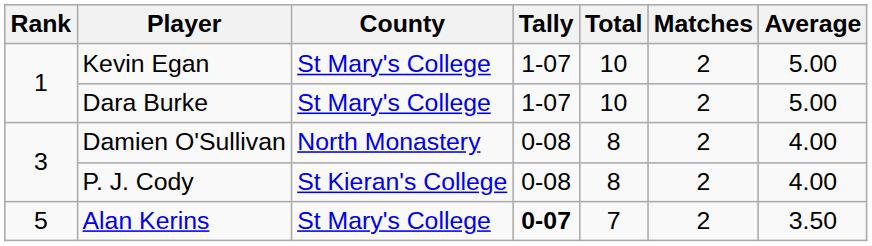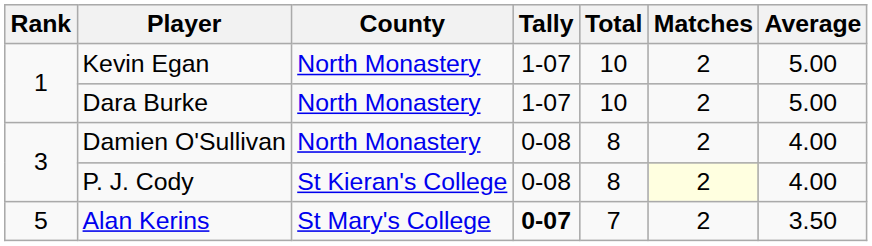 <table class="wikitable">
 <tr>
 <th>Rank</th>
 <th>Player</th>
 <th>County</th>
 <th>Tally</th>
 <th>Total</th>
 <th>Matches</th>
 <th>Average</th>
 </tr>
 <tr>
 <td rowspan=2 align=center>1</td>
 <td>Kevin Egan</td>
-<td><a href='#'>St Mary's College</a></td>
+<td><a href='#'>North Monastery</a></td>
 <td align=center>1-07</td>
 <td align=center>10</td>
 <td align=center>2</td>
 <td align=center>5.00</td>
 </tr>
 <tr>
 <td>Dara Burke</td>
-<td><a href='#'>St Mary's College</a></td>
+<td><a href='#'>North Monastery</a></td>
 <td align=center>1-07</td>
 <td align=center>10</td>
 <td align=center>2</td>
 <td align=center>5.00</td>
 </tr>
 <tr>
 <td rowspan=2 align=center>3</td>
 <td>Damien O'Sullivan</td>
 <td><a href='#'>North Monastery</a></td>
 <td align=center>0-08</td>
 <td align=center>8</td>
 <td align=center>2</td>
 <td align=center>4.00</td>
 </tr>
 <tr>
 <td>P. J. Cody</td>
 <td><a href='#'>St Kieran's College</a></td>
 <td align=center>0-08</td>
 <td align=center>8</td>
-<td align=center>2</td>
+<td align=center style="background: lightyellow;">2</td>
 <td align=center>4.00</td>
 </tr>
 <tr>
 <td rowspan=1 align=center>5</td>
 <td><a href='#'>Alan Kerins</a></td>
 <td><a href='#'>St Mary's College</a></td>
 <td align=center><strong>0-07</strong></td>
 <td align=center>7</td>
 <td align=center>2</td>
 <td align=center>3.50</td>
 </tr>
 </table>
